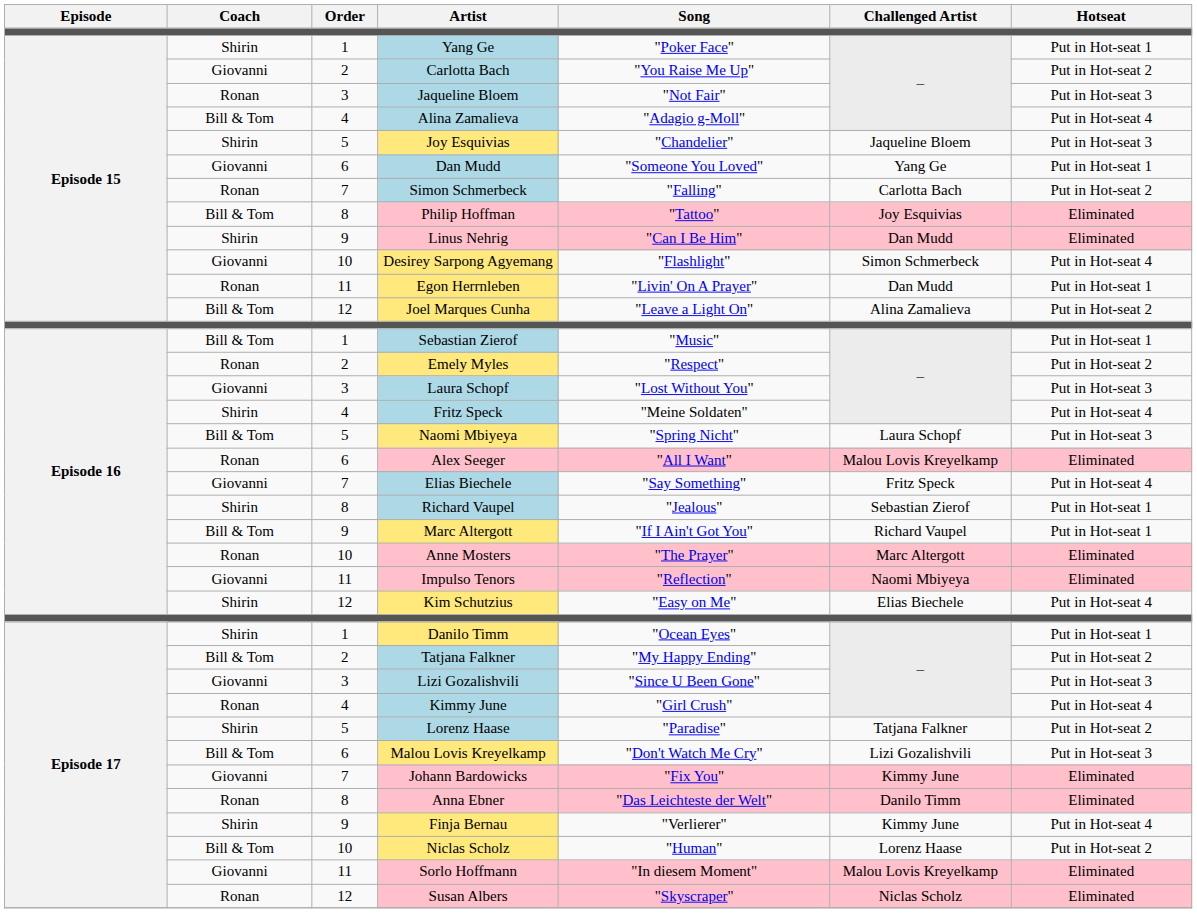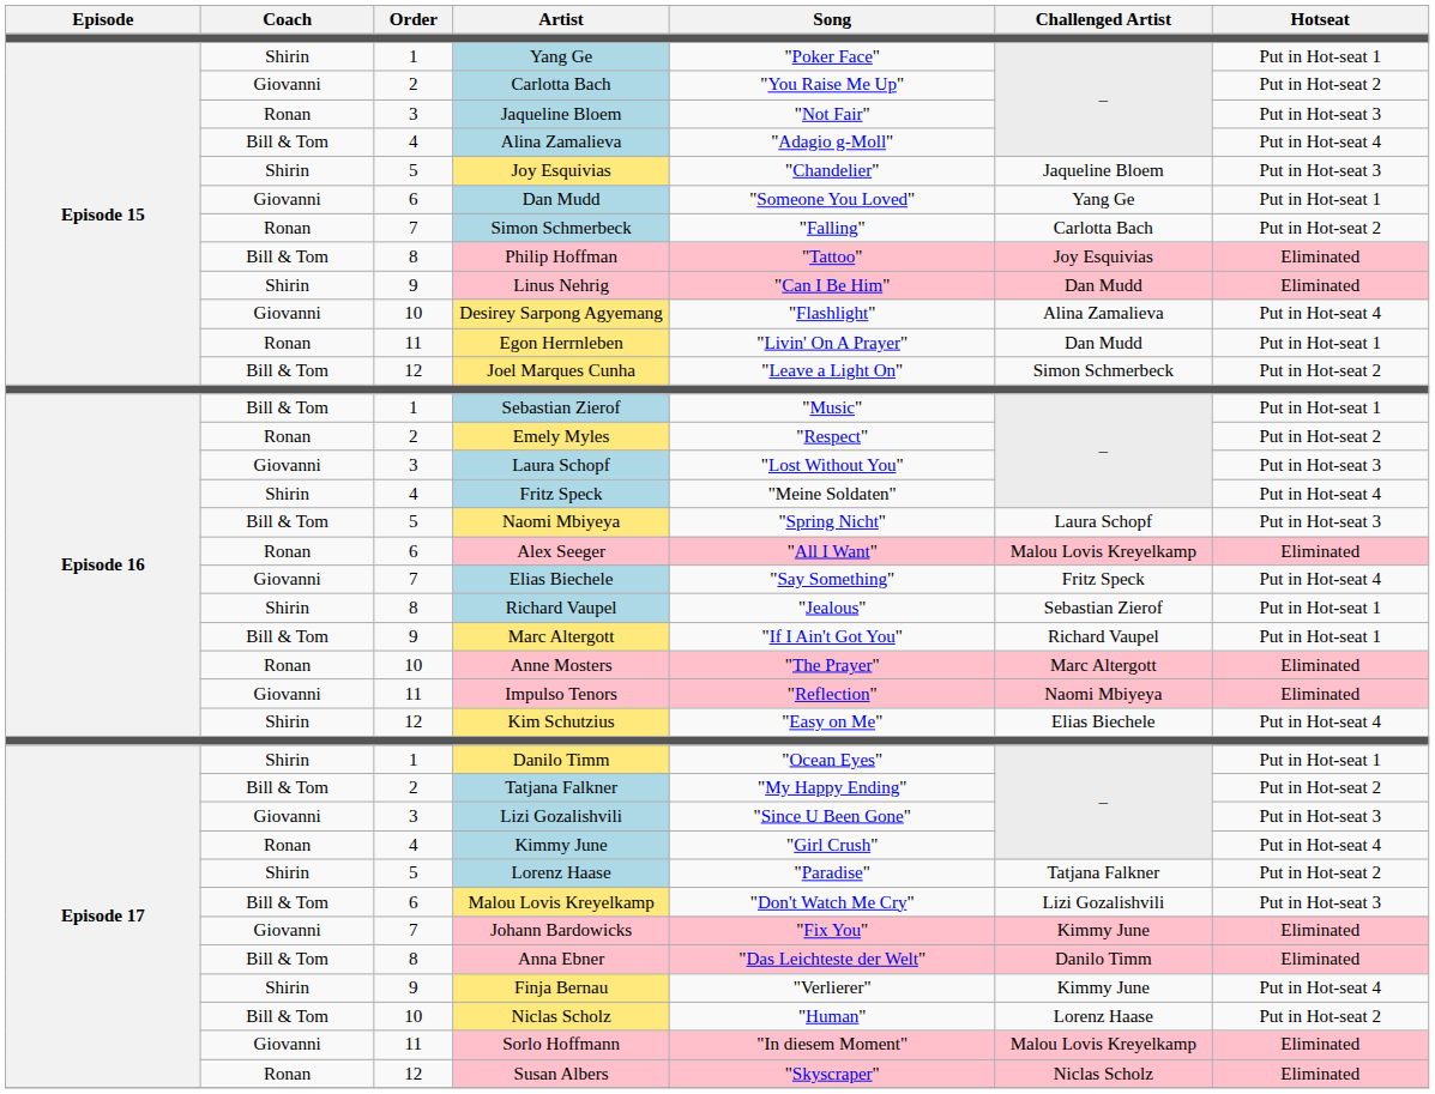 <table class="wikitable plainrowheaders" style="text-align: center; width:100%;">
 <tr>
 <th scope="col" style="width:09%;">Episode</th>
 <th style="width:08%;">Coach</th>
 <th style="width:03%;">Order</th>
 <th style="width:10%;">Artist</th>
 <th style="width:15%;">Song</th>
 <th style="width:10%;">Challenged Artist</th>
 <th style="width:10%;">Hotseat</th>
 </tr>
 <tr>
 <td colspan="8" style="background:#555;"></td>
 </tr>
 <tr>
 <th rowspan="12">Episode 15<br><small></small></th>
 <td>Shirin</td>
 <td>1</td>
 <td style="background:lightblue">Yang Ge</td>
 <td>"<a href='#'>Poker Face</a>"</td>
 <td rowspan="4" style="background: #ececec; color: #2C2C2C; vertical-align: middle; text-align: center; ">–</td>
 <td>Put in Hot-seat 1</td>
 </tr>
 <tr>
 <td>Giovanni</td>
 <td>2</td>
 <td style="background:lightblue">Carlotta Bach</td>
 <td>"<a href='#'>You Raise Me Up</a>"</td>
 <td>Put in Hot-seat 2</td>
 </tr>
 <tr>
 <td>Ronan</td>
 <td>3</td>
 <td style="background:lightblue">Jaqueline Bloem</td>
 <td>"<a href='#'>Not Fair</a>"</td>
 <td>Put in Hot-seat 3</td>
 </tr>
 <tr>
 <td>Bill & Tom</td>
 <td>4</td>
 <td style="background:lightblue">Alina Zamalieva</td>
 <td>"<a href='#'>Adagio g-Moll</a>"</td>
 <td>Put in Hot-seat 4</td>
 </tr>
 <tr>
 <td>Shirin</td>
 <td>5</td>
 <td style="background:#FFE87C">Joy Esquivias</td>
 <td>"<a href='#'>Chandelier</a>"</td>
 <td>Jaqueline Bloem</td>
 <td>Put in Hot-seat 3</td>
 </tr>
 <tr>
 <td>Giovanni</td>
 <td>6</td>
 <td style="background:lightblue">Dan Mudd</td>
 <td>"<a href='#'>Someone You Loved</a>"</td>
 <td>Yang Ge</td>
 <td>Put in Hot-seat 1</td>
 </tr>
 <tr>
 <td>Ronan</td>
 <td>7</td>
 <td style="background:lightblue">Simon Schmerbeck</td>
 <td>"<a href='#'>Falling</a>"</td>
 <td>Carlotta Bach</td>
 <td>Put in Hot-seat 2</td>
 </tr>
 <tr>
 <td>Bill & Tom</td>
 <td>8</td>
 <td style="background:pink">Philip Hoffman</td>
 <td style="background:pink">"<a href='#'>Tattoo</a>"</td>
 <td style="background:pink">Joy Esquivias</td>
 <td style="background:pink">Eliminated</td>
 </tr>
 <tr>
 <td>Shirin</td>
 <td>9</td>
 <td style="background:pink">Linus Nehrig</td>
 <td style="background:pink">"<a href='#'>Can I Be Him</a>"</td>
 <td style="background:pink">Dan Mudd</td>
 <td style="background:pink">Eliminated</td>
 </tr>
 <tr>
 <td>Giovanni</td>
 <td>10</td>
 <td style="background:#FFE87C">Desirey Sarpong Agyemang</td>
 <td>"<a href='#'>Flashlight</a>"</td>
-<td>Simon Schmerbeck</td>
+<td>Alina Zamalieva</td>
 <td>Put in Hot-seat 4</td>
 </tr>
 <tr>
 <td>Ronan</td>
 <td>11</td>
 <td style="background:#FFE87C">Egon Herrnleben</td>
 <td>"<a href='#'>Livin' On A Prayer</a>"</td>
 <td>Dan Mudd</td>
 <td>Put in Hot-seat 1</td>
 </tr>
 <tr>
 <td>Bill & Tom</td>
 <td>12</td>
 <td style="background:#FFE87C">Joel Marques Cunha</td>
 <td>"<a href='#'>Leave a Light On</a>"</td>
-<td>Alina Zamalieva</td>
+<td>Simon Schmerbeck</td>
 <td>Put in Hot-seat 2</td>
 </tr>
 <tr>
 <td colspan="8" style="background:#555;"></td>
 </tr>
 <tr>
 <th rowspan="12">Episode 16<br><small></small></th>
 <td>Bill & Tom</td>
 <td>1</td>
 <td style="background:lightblue">Sebastian Zierof</td>
 <td>"<a href='#'>Music</a>"</td>
 <td rowspan="4" style="background: #ececec; color: #2C2C2C; vertical-align: middle; text-align: center; ">–</td>
 <td>Put in Hot-seat 1</td>
 </tr>
 <tr>
 <td>Ronan</td>
 <td>2</td>
 <td style="background:#FFE87C">Emely Myles</td>
 <td>"<a href='#'>Respect</a>"</td>
 <td>Put in Hot-seat 2</td>
 </tr>
 <tr>
 <td>Giovanni</td>
 <td>3</td>
 <td style="background:lightblue">Laura Schopf</td>
 <td>"<a href='#'>Lost Without You</a>"</td>
 <td>Put in Hot-seat 3</td>
 </tr>
 <tr>
 <td>Shirin</td>
 <td>4</td>
 <td style="background:lightblue">Fritz Speck</td>
 <td>"Meine Soldaten"</td>
 <td>Put in Hot-seat 4</td>
 </tr>
 <tr>
 <td>Bill & Tom</td>
 <td>5</td>
 <td style="background:#FFE87C">Naomi Mbiyeya</td>
 <td>"<a href='#'>Spring Nicht</a>"</td>
 <td>Laura Schopf</td>
 <td>Put in Hot-seat 3</td>
 </tr>
 <tr>
 <td>Ronan</td>
 <td>6</td>
 <td style="background:pink">Alex Seeger</td>
 <td style="background:pink">"<a href='#'>All I Want</a>"</td>
 <td style="background:pink">Malou Lovis Kreyelkamp</td>
 <td style="background:pink">Eliminated</td>
 </tr>
 <tr>
 <td>Giovanni</td>
 <td>7</td>
 <td style="background:lightblue">Elias Biechele</td>
 <td>"<a href='#'>Say Something</a>"</td>
 <td>Fritz Speck</td>
 <td>Put in Hot-seat 4</td>
 </tr>
 <tr>
 <td>Shirin</td>
 <td>8</td>
 <td style="background:lightblue">Richard Vaupel</td>
 <td>"<a href='#'>Jealous</a>"</td>
 <td>Sebastian Zierof</td>
 <td>Put in Hot-seat 1</td>
 </tr>
 <tr>
 <td>Bill & Tom</td>
 <td>9</td>
 <td style="background:#FFE87C">Marc Altergott</td>
 <td>"<a href='#'>If I Ain't Got You</a>"</td>
 <td>Richard Vaupel</td>
 <td>Put in Hot-seat 1</td>
 </tr>
 <tr>
 <td>Ronan</td>
 <td>10</td>
 <td style="background:pink">Anne Mosters</td>
 <td style="background:pink">"<a href='#'>The Prayer</a>"</td>
 <td style="background:pink">Marc Altergott</td>
 <td style="background:pink">Eliminated</td>
 </tr>
 <tr>
 <td>Giovanni</td>
 <td>11</td>
 <td style="background:pink">Impulso Tenors</td>
 <td style="background:pink">"<a href='#'>Reflection</a>"</td>
 <td style="background:pink">Naomi Mbiyeya</td>
 <td style="background:pink">Eliminated</td>
 </tr>
 <tr>
 <td>Shirin</td>
 <td>12</td>
 <td style="background:#FFE87C">Kim Schutzius</td>
 <td>"<a href='#'>Easy on Me</a>"</td>
 <td>Elias Biechele</td>
 <td>Put in Hot-seat 4</td>
 </tr>
 <tr>
 <td colspan="8" style="background:#555;"></td>
 </tr>
 <tr>
 <th rowspan="12">Episode 17<br><small></small></th>
 <td>Shirin</td>
 <td>1</td>
 <td style="background:#FFE87C">Danilo Timm</td>
 <td>"<a href='#'>Ocean Eyes</a>"</td>
 <td rowspan="4" style="background: #ececec; color: #2C2C2C; vertical-align: middle; text-align: center; ">–</td>
 <td>Put in Hot-seat 1</td>
 </tr>
 <tr>
 <td>Bill & Tom</td>
 <td>2</td>
 <td style="background:lightblue">Tatjana Falkner</td>
 <td>"<a href='#'>My Happy Ending</a>"</td>
 <td>Put in Hot-seat 2</td>
 </tr>
 <tr>
 <td>Giovanni</td>
 <td>3</td>
 <td style="background:lightblue">Lizi Gozalishvili</td>
 <td>"<a href='#'>Since U Been Gone</a>"</td>
 <td>Put in Hot-seat 3</td>
 </tr>
 <tr>
 <td>Ronan</td>
 <td>4</td>
 <td style="background:lightblue">Kimmy June</td>
 <td>"<a href='#'>Girl Crush</a>"</td>
 <td>Put in Hot-seat 4</td>
 </tr>
 <tr>
 <td>Shirin</td>
 <td>5</td>
 <td style="background:lightblue">Lorenz Haase</td>
 <td>"<a href='#'>Paradise</a>"</td>
 <td>Tatjana Falkner</td>
 <td>Put in Hot-seat 2</td>
 </tr>
 <tr>
 <td>Bill & Tom</td>
 <td>6</td>
 <td style="background:#FFE87C">Malou Lovis Kreyelkamp</td>
 <td>"<a href='#'>Don't Watch Me Cry</a>"</td>
 <td>Lizi Gozalishvili</td>
 <td>Put in Hot-seat 3</td>
 </tr>
 <tr>
 <td>Giovanni</td>
 <td>7</td>
 <td style="background:pink">Johann Bardowicks</td>
 <td style="background:pink">"<a href='#'>Fix You</a>"</td>
 <td style="background:pink">Kimmy June</td>
 <td style="background:pink">Eliminated</td>
 </tr>
 <tr>
-<td>Ronan</td>
+<td>Bill & Tom</td>
 <td>8</td>
 <td style="background:pink">Anna Ebner</td>
 <td style="background:pink">"<a href='#'>Das Leichteste der Welt</a>"</td>
 <td style="background:pink">Danilo Timm</td>
 <td style="background:pink">Eliminated</td>
 </tr>
 <tr>
 <td>Shirin</td>
 <td>9</td>
 <td style="background:#FFE87C">Finja Bernau</td>
 <td>"Verlierer"</td>
 <td>Kimmy June</td>
 <td>Put in Hot-seat 4</td>
 </tr>
 <tr>
 <td>Bill & Tom</td>
 <td>10</td>
 <td style="background:#FFE87C">Niclas Scholz</td>
 <td>"<a href='#'>Human</a>"</td>
 <td>Lorenz Haase</td>
 <td>Put in Hot-seat 2</td>
 </tr>
 <tr>
 <td>Giovanni</td>
 <td>11</td>
 <td style="background:pink">Sorlo Hoffmann</td>
 <td style="background:pink">"In diesem Moment"</td>
 <td style="background:pink">Malou Lovis Kreyelkamp</td>
 <td style="background:pink">Eliminated</td>
 </tr>
 <tr>
 <td>Ronan</td>
 <td>12</td>
 <td style="background:pink">Susan Albers</td>
 <td style="background:pink">"<a href='#'>Skyscraper</a>"</td>
 <td style="background:pink">Niclas Scholz</td>
 <td style="background:pink">Eliminated</td>
 </tr>
 <tr>
 </tr>
 </table>
